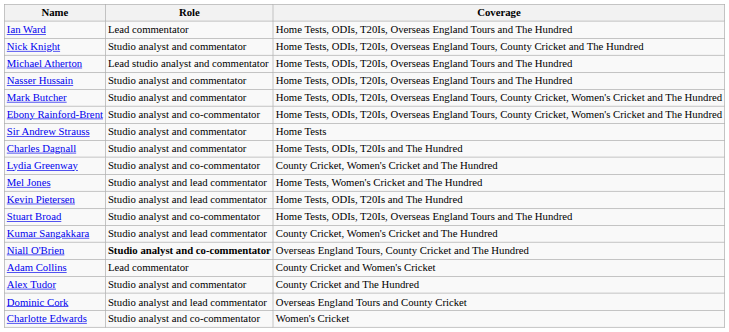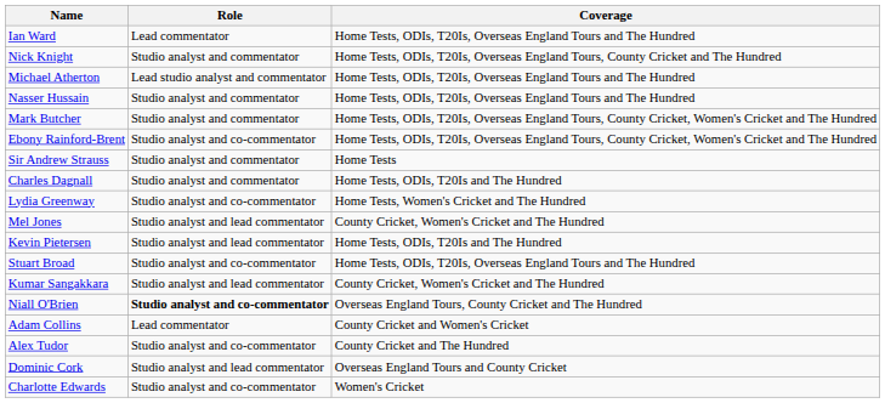 <table class="wikitable sortable">
 <tr>
 <th>Name</th>
 <th>Role</th>
 <th>Coverage</th>
 </tr>
 <tr>
 <td><a href='#'>Ian Ward</a></td>
 <td>Lead commentator</td>
 <td>Home Tests, ODIs, T20Is, Overseas England Tours and The Hundred</td>
 </tr>
 <tr>
 <td><a href='#'>Nick Knight</a></td>
 <td>Studio analyst and commentator</td>
 <td>Home Tests, ODIs, T20Is, Overseas England Tours, County Cricket and The Hundred</td>
 </tr>
 <tr>
 <td><a href='#'>Michael Atherton</a></td>
 <td>Lead studio analyst and commentator</td>
 <td>Home Tests, ODIs, T20Is, Overseas England Tours and The Hundred</td>
 </tr>
 <tr>
 <td><a href='#'>Nasser Hussain</a></td>
 <td>Studio analyst and commentator</td>
 <td>Home Tests, ODIs, T20Is, Overseas England Tours and The Hundred</td>
 </tr>
 <tr>
 <td><a href='#'>Mark Butcher</a></td>
 <td>Studio analyst and commentator</td>
 <td>Home Tests, ODIs, T20Is, Overseas England Tours, County Cricket, Women's Cricket and The Hundred</td>
 </tr>
 <tr>
 <td><a href='#'>Ebony Rainford-Brent</a></td>
 <td>Studio analyst and co-commentator</td>
 <td>Home Tests, ODIs, T20Is, Overseas England Tours, County Cricket, Women's Cricket and The Hundred</td>
 </tr>
 <tr>
 <td><a href='#'>Sir Andrew Strauss</a></td>
 <td>Studio analyst and commentator</td>
 <td>Home Tests</td>
 </tr>
 <tr>
 <td><a href='#'>Charles Dagnall</a></td>
 <td>Studio analyst and commentator</td>
 <td>Home Tests, ODIs, T20Is and The Hundred</td>
 </tr>
 <tr>
 <td><a href='#'>Lydia Greenway</a></td>
 <td>Studio analyst and co-commentator</td>
-<td>County Cricket, Women's Cricket and The Hundred</td>
+<td>Home Tests, Women's Cricket and The Hundred</td>
 </tr>
 <tr>
 <td><a href='#'>Mel Jones</a></td>
 <td>Studio analyst and lead commentator</td>
-<td>Home Tests, Women's Cricket and The Hundred</td>
+<td>County Cricket, Women's Cricket and The Hundred</td>
 </tr>
 <tr>
 <td><a href='#'>Kevin Pietersen</a></td>
 <td>Studio analyst and lead commentator</td>
 <td>Home Tests, ODIs, T20Is and The Hundred</td>
 </tr>
 <tr>
 <td><a href='#'>Stuart Broad</a></td>
 <td>Studio analyst and co-commentator</td>
 <td>Home Tests, ODIs, T20Is, Overseas England Tours and The Hundred</td>
 </tr>
 <tr>
 <td><a href='#'>Kumar Sangakkara</a></td>
 <td>Studio analyst and lead commentator</td>
 <td>County Cricket, Women's Cricket and The Hundred</td>
 </tr>
 <tr>
 <td><a href='#'>Niall O'Brien</a></td>
 <td><strong>Studio analyst and co-commentator</strong></td>
 <td>Overseas England Tours, County Cricket and The Hundred</td>
 </tr>
 <tr>
 <td><a href='#'>Adam Collins</a></td>
 <td>Lead commentator</td>
 <td>County Cricket and Women's Cricket</td>
 </tr>
 <tr>
 <td><a href='#'>Alex Tudor</a></td>
-<td>Studio analyst and commentator</td>
+<td>Studio analyst and co-commentator</td>
 <td>County Cricket and The Hundred</td>
 </tr>
 <tr>
 <td><a href='#'>Dominic Cork</a></td>
 <td>Studio analyst and lead commentator</td>
 <td>Overseas England Tours and County Cricket</td>
 </tr>
 <tr>
 <td><a href='#'>Charlotte Edwards</a></td>
 <td>Studio analyst and co-commentator</td>
 <td>Women's Cricket</td>
 </tr>
 </table>
